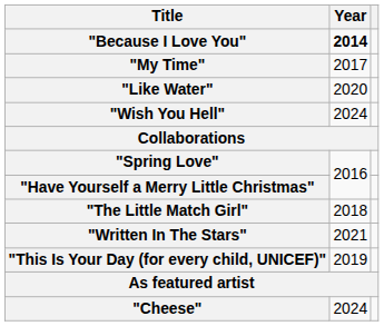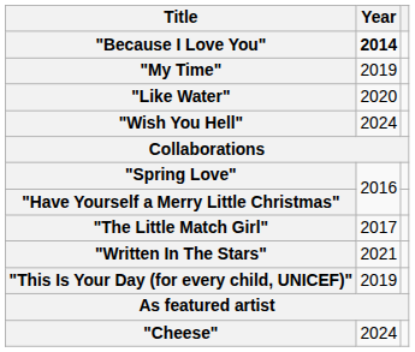 <table class="wikitable plainrowheaders" style="text-align:center">
 <tr>
 <th scope="col">Title</th>
 <th scope="col">Year</th>
 <th scope="col"></th>
 </tr>
 <tr>
 <th scope="row">"Because I Love You"<br></th>
 <td><strong>2014</strong></td>
 <td></td>
 </tr>
 <tr>
 <th scope="row">"My Time"<br></th>
-<td>2017</td>
+<td>2019</td>
 <td></td>
 </tr>
 <tr>
 <th scope="row">"Like Water"</th>
 <td>2020</td>
 <td></td>
 </tr>
 <tr>
 <th scope="row">"Wish You Hell"</th>
 <td>2024</td>
 <td></td>
 </tr>
 <tr>
 <th colspan="3">Collaborations</th>
 </tr>
 <tr>
 <th scope="row">"Spring Love"<br></th>
 <td rowspan="2">2016</td>
 <td></td>
 </tr>
 <tr>
 <th scope="row">"Have Yourself a Merry Little Christmas"<br></th>
 <td></td>
 </tr>
 <tr>
 <th scope="row">"The Little Match Girl"<br></th>
-<td>2018</td>
+<td>2017</td>
 <td></td>
 </tr>
 <tr>
 <th scope="row">"Written In The Stars"<br></th>
 <td>2021</td>
 <td></td>
 </tr>
 <tr>
 <th scope="row">"This Is Your Day (for every child, UNICEF)"<br></th>
 <td>2019</td>
 <td></td>
 </tr>
 <tr>
 <th colspan="3">As featured artist</th>
 </tr>
 <tr>
 <th scope="row">"Cheese"<br></th>
 <td>2024</td>
 <td></td>
 </tr>
 </table>
